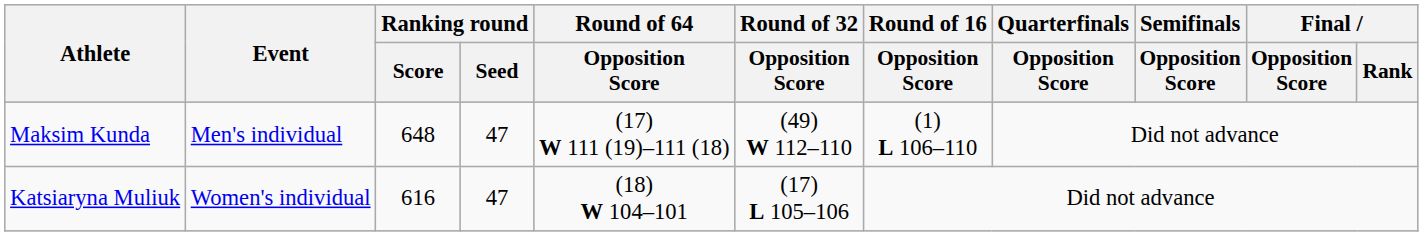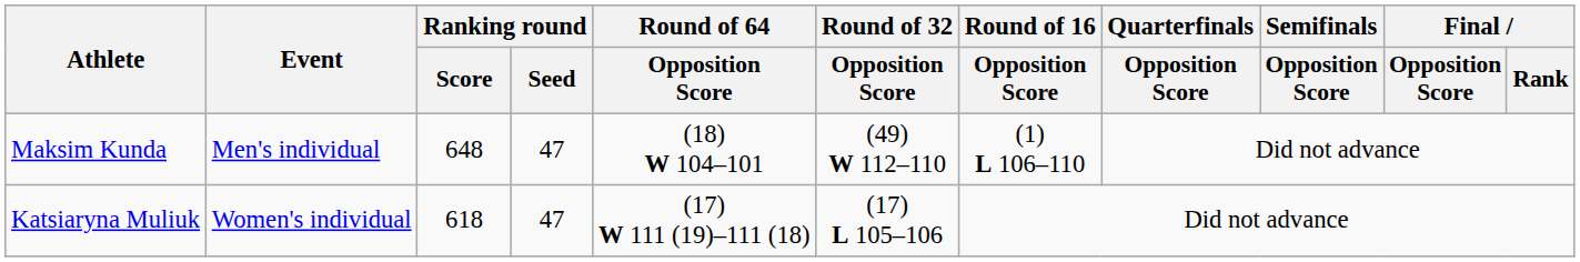 <table class="wikitable" style="font-size:90%">
 <tr>
 <th rowspan="2">Athlete</th>
 <th rowspan="2">Event</th>
 <th colspan="2">Ranking round</th>
 <th>Round of 64</th>
 <th>Round of 32</th>
 <th>Round of 16</th>
 <th>Quarterfinals</th>
 <th>Semifinals</th>
 <th colspan="2">Final / </th>
 </tr>
 <tr style="font-size:95%">
 <th>Score</th>
 <th>Seed</th>
 <th>Opposition<br>Score</th>
 <th>Opposition<br>Score</th>
 <th>Opposition<br>Score</th>
 <th>Opposition<br>Score</th>
 <th>Opposition<br>Score</th>
 <th>Opposition<br>Score</th>
 <th>Rank</th>
 </tr>
 <tr align=center>
 <td align=left><a href='#'>Maksim Kunda</a></td>
 <td align=left><a href='#'>Men's individual</a></td>
 <td>648</td>
 <td>47</td>
-<td> (17)<br><strong>W</strong> 111 (19)–111 (18)</td>
+<td> (18)<br><strong>W</strong> 104–101</td>
 <td> (49)<br><strong>W</strong> 112–110</td>
 <td> (1)<br><strong>L</strong> 106–110</td>
 <td colspan=4>Did not advance</td>
 </tr>
 <tr align=center>
 <td align=left><a href='#'>Katsiaryna Muliuk</a></td>
 <td align=left><a href='#'>Women's individual</a></td>
-<td>616</td>
+<td>618</td>
 <td>47</td>
-<td> (18)<br><strong>W</strong> 104–101</td>
+<td> (17)<br><strong>W</strong> 111 (19)–111 (18)</td>
 <td> (17)<br><strong>L</strong> 105–106</td>
 <td colspan=5>Did not advance</td>
 </tr>
 </table>
